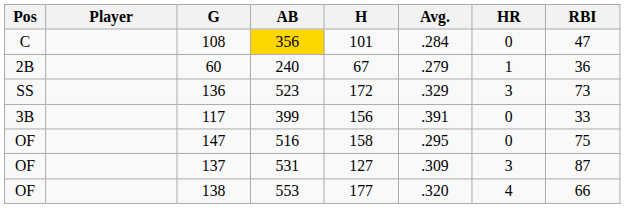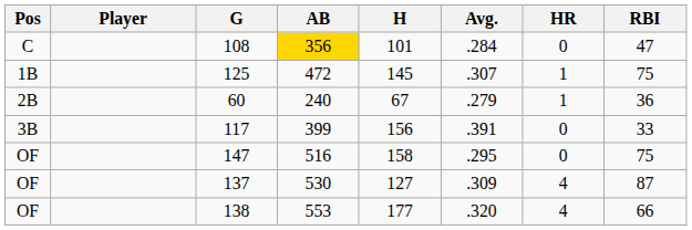 <table class="wikitable sortable">
 <tr>
 <th bgcolor="#DDDDFF" width="5%">Pos</th>
 <th bgcolor="#DDDDFF" width="16%">Player</th>
 <th bgcolor="#DDDDFF" width="9%">G</th>
 <th bgcolor="#DDDDFF" width="9%">AB</th>
 <th bgcolor="#DDDDFF" width="9%">H</th>
 <th bgcolor="#DDDDFF" width="9%">Avg.</th>
 <th bgcolor="#DDDDFF" width="9%">HR</th>
 <th bgcolor="#DDDDFF" width="9%">RBI</th>
 </tr>
 <tr align="center">
 <td>C</td>
 <td></td>
 <td>108</td>
 <td style="background: gold;">356</td>
 <td>101</td>
 <td>.284</td>
 <td>0</td>
 <td>47</td>
 </tr>
 <tr align="center">
+<td>1B</td>
+<td></td>
+<td>125</td>
+<td>472</td>
+<td>145</td>
+<td>.307</td>
+<td>1</td>
+<td>75</td>
+</tr>
+<tr align="center">
 <td>2B</td>
 <td></td>
 <td>60</td>
 <td>240</td>
 <td>67</td>
 <td>.279</td>
 <td>1</td>
 <td>36</td>
-</tr>
-<tr align="center">
-<td>SS</td>
-<td></td>
-<td>136</td>
-<td>523</td>
-<td>172</td>
-<td>.329</td>
-<td>3</td>
-<td>73</td>
 </tr>
 <tr align="center">
 <td>3B</td>
 <td></td>
 <td>117</td>
 <td>399</td>
 <td>156</td>
 <td>.391</td>
 <td>0</td>
 <td>33</td>
 </tr>
 <tr align="center">
 <td>OF</td>
 <td></td>
 <td>147</td>
 <td>516</td>
 <td>158</td>
 <td>.295</td>
 <td>0</td>
 <td>75</td>
 </tr>
 <tr align="center">
 <td>OF</td>
 <td></td>
 <td>137</td>
-<td>531</td>
+<td>530</td>
 <td>127</td>
 <td>.309</td>
-<td>3</td>
+<td>4</td>
 <td>87</td>
 </tr>
 <tr align="center">
 <td>OF</td>
 <td></td>
 <td>138</td>
 <td>553</td>
 <td>177</td>
 <td>.320</td>
 <td>4</td>
 <td>66</td>
 </tr>
 </table>
